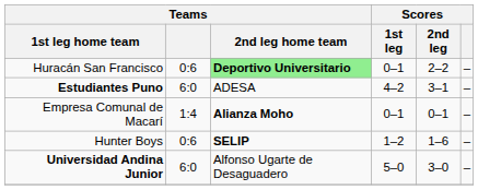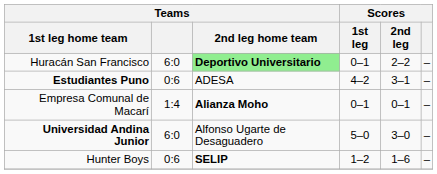 <table class="wikitable" style="text-align: center;">
 <tr>
 <th colspan=3>Teams</th>
 <th colspan=3>Scores</th>
 </tr>
 <tr>
 <th width="200">1st leg home team</th>
 <th width="50"></th>
 <th width="200">2nd leg home team</th>
 <th width="50">1st leg</th>
 <th width="50">2nd leg</th>
 <th></th>
 </tr>
 <tr>
 <td align=right>Huracán San Francisco</td>
-<td>0:6</td>
+<td>6:0</td>
 <td align=left style="background: lightgreen;"><strong>Deportivo Universitario</strong></td>
 <td>0–1</td>
 <td>2–2</td>
 <td>–</td>
 </tr>
 <tr>
 <td align=right><strong>Estudiantes Puno</strong></td>
-<td>6:0</td>
+<td>0:6</td>
 <td align=left>ADESA</td>
 <td>4–2</td>
 <td>3–1</td>
 <td>–</td>
 </tr>
 <tr>
 <td align=right>Empresa Comunal de Macarí</td>
 <td>1:4</td>
 <td align=left><strong>Alianza Moho</strong></td>
 <td>0–1</td>
 <td>0–1</td>
 <td>–</td>
 </tr>
 <tr>
+<td align=right><strong>Universidad Andina Junior</strong></td>
+<td>6:0</td>
+<td align=left>Alfonso Ugarte de Desaguadero</td>
+<td>5–0</td>
+<td>3–0</td>
+<td>–</td>
+</tr>
+<tr>
 <td align=right>Hunter Boys</td>
 <td>0:6</td>
 <td align=left><strong>SELIP</strong></td>
 <td>1–2</td>
 <td>1–6</td>
 <td>–</td>
 </tr>
 <tr>
-<td align=right><strong>Universidad Andina Junior</strong></td>
-<td>6:0</td>
-<td align=left>Alfonso Ugarte de Desaguadero</td>
-<td>5–0</td>
-<td>3–0</td>
-<td>–</td>
-</tr>
-<tr>
 </tr>
 </table>
